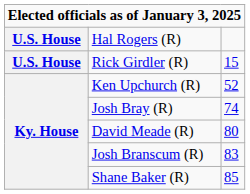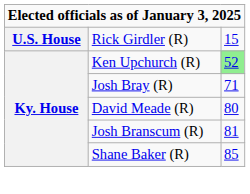 <table class=wikitable>
 <tr>
 <td colspan="3"><strong>Elected officials as of January 3, 2025</strong></td>
-</tr>
-<tr>
-<th scope=row><a href='#'>U.S. House</a></th>
-<td><a href='#'>Hal Rogers</a> (R)</td>
-<td></td>
 </tr>
 <tr>
 <th scope=row><a href='#'>U.S. House</a></th>
 <td><a href='#'>Rick Girdler</a> (R)</td>
 <td><a href='#'>15</a></td>
 </tr>
 <tr>
 <th rowspan=5><a href='#'>Ky. House</a></th>
 <td><a href='#'>Ken Upchurch</a> (R)</td>
-<td><a href='#'>52</a></td>
+<td style="background: lightgreen;"><a href='#'>52</a></td>
 </tr>
 <tr>
 <td><a href='#'>Josh Bray</a> (R)</td>
-<td><a href='#'>74</a></td>
+<td><a href='#'>71</a></td>
 </tr>
 <tr>
 <td><a href='#'>David Meade</a> (R)</td>
 <td><a href='#'>80</a></td>
 </tr>
 <tr>
 <td><a href='#'>Josh Branscum</a> (R)</td>
-<td><a href='#'>83</a></td>
+<td><a href='#'>81</a></td>
 </tr>
 <tr>
 <td><a href='#'>Shane Baker</a> (R)</td>
 <td><a href='#'>85</a></td>
 </tr>
 </table>
